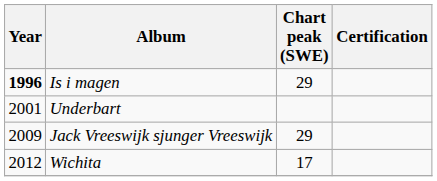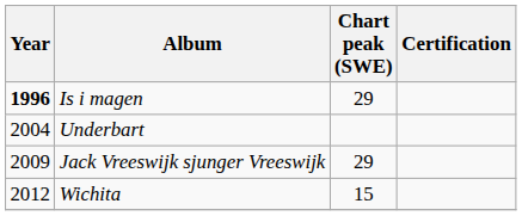 <table class="wikitable">
 <tr>
 <th>Year</th>
 <th>Album</th>
 <th>Chart <br>peak<br>(SWE)</th>
 <th>Certification</th>
 </tr>
 <tr>
 <td><strong>1996</strong></td>
 <td><em>Is i magen</em></td>
 <td align="center">29</td>
 <td></td>
 </tr>
 <tr>
-<td>2001</td>
+<td>2004</td>
 <td><em>Underbart</em></td>
 <td align="center"></td>
 <td></td>
 </tr>
 <tr>
 <td>2009</td>
 <td><em>Jack Vreeswijk sjunger Vreeswijk</em></td>
 <td align="center">29</td>
 <td></td>
 </tr>
 <tr>
 <td>2012</td>
 <td><em>Wichita</em></td>
-<td align="center">17</td>
+<td align="center">15</td>
 <td></td>
 </tr>
 <tr>
 </tr>
 </table>
